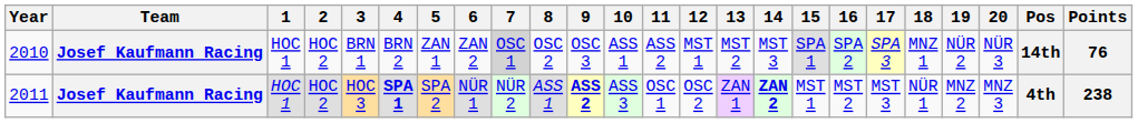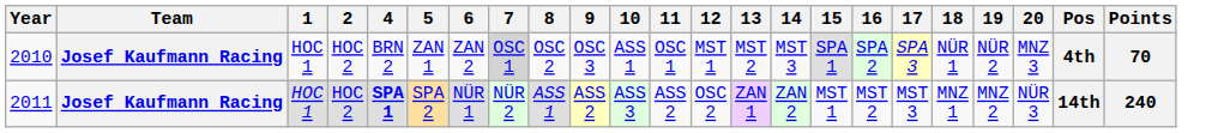 <table class="wikitable" style="text-align:center; font-size:85%">
 <tr>
 <th>Year</th>
 <th>Team</th>
 <th>1</th>
 <th>2</th>
-<th>3</th>
 <th>4</th>
 <th>5</th>
 <th>6</th>
 <th>7</th>
 <th>8</th>
 <th>9</th>
 <th>10</th>
 <th>11</th>
 <th>12</th>
 <th>13</th>
 <th>14</th>
 <th>15</th>
 <th>16</th>
 <th>17</th>
 <th>18</th>
 <th>19</th>
 <th>20</th>
 <th>Pos</th>
 <th>Points</th>
 </tr>
 <tr>
 <td><a href='#'>2010</a></td>
 <th nowrap><a href='#'>Josef Kaufmann Racing</a></th>
 <td><a href='#'>HOC<br>1</a></td>
 <td><a href='#'>HOC<br>2</a></td>
-<td><a href='#'>BRN<br>1</a></td>
 <td><a href='#'>BRN<br>2</a></td>
 <td><a href='#'>ZAN<br>1</a></td>
 <td><a href='#'>ZAN<br>2</a></td>
 <td style="background: lightgrey;"><a href='#'>OSC<br>1</a></td>
 <td><a href='#'>OSC<br>2</a></td>
 <td><a href='#'>OSC<br>3</a></td>
 <td><a href='#'>ASS<br>1</a></td>
-<td><a href='#'>ASS<br>2</a></td>
+<td><a href='#'>OSC<br>1</a></td>
 <td><a href='#'>MST<br>1</a></td>
 <td><a href='#'>MST<br>2</a></td>
 <td><a href='#'>MST<br>3</a></td>
 <td style="background:#DFDFDF;"><a href='#'>SPA<br>1</a><br></td>
 <td style="background:#DFFFDF;"><a href='#'>SPA<br>2</a><br></td>
 <td style="background:#FFFFBF;"><em><a href='#'>SPA<br>3</a></em><br></td>
-<td><a href='#'>MNZ<br>1</a></td>
+<td><a href='#'>NÜR<br>1</a></td>
 <td><a href='#'>NÜR<br>2</a></td>
-<td><a href='#'>NÜR<br>3</a></td>
-<th>14th</th>
-<th>76</th>
+<td><a href='#'>MNZ<br>3</a></td>
+<th>4th</th>
+<th>70</th>
 </tr>
 <tr>
 <td><a href='#'>2011</a></td>
 <th nowrap><a href='#'>Josef Kaufmann Racing</a></th>
 <td style="background:#DFDFDF;"><em><a href='#'>HOC<br>1</a></em><br></td>
 <td style="background:#DFDFDF;"><a href='#'>HOC<br>2</a><br></td>
-<td style="background:#FFDF9F;"><a href='#'>HOC<br>3</a><br></td>
 <td style="background:#DFDFDF;"><strong><a href='#'>SPA<br>1</a></strong><br></td>
 <td style="background:#FFDF9F;"><a href='#'>SPA<br>2</a><br></td>
 <td style="background:#DFDFDF;"><a href='#'>NÜR<br>1</a><br></td>
 <td style="background:#DFFFDF;"><a href='#'>NÜR<br>2</a><br></td>
 <td style="background:#DFDFDF;"><em><a href='#'>ASS<br>1</a></em><br></td>
-<td style="background:#FFFFBF;"><strong><a href='#'>ASS<br>2</a><br></strong></td>
+<td style="background:#FFFFBF;"><a href='#'>ASS<br>2</a><br></td>
 <td style="background:#DFFFDF;"><a href='#'>ASS<br>3</a><br></td>
-<td><a href='#'>OSC<br>1</a></td>
+<td><a href='#'>ASS<br>2</a></td>
 <td><a href='#'>OSC<br>2</a></td>
 <td style="background:#EFCFFF;"><a href='#'>ZAN<br>1</a><br></td>
-<td style="background:#DFFFDF;"><strong><a href='#'>ZAN<br>2</a><br></strong></td>
+<td style="background:#DFFFDF;"><a href='#'>ZAN<br>2</a><br></td>
 <td><a href='#'>MST<br>1</a></td>
 <td><a href='#'>MST<br>2</a></td>
 <td><a href='#'>MST<br>3</a></td>
-<td><a href='#'>NÜR<br>1</a></td>
+<td><a href='#'>MNZ<br>1</a></td>
 <td><a href='#'>MNZ<br>2</a></td>
-<td><a href='#'>MNZ<br>3</a></td>
-<th>4th</th>
-<th>238</th>
+<td><a href='#'>NÜR<br>3</a></td>
+<th>14th</th>
+<th>240</th>
 </tr>
 </table>
